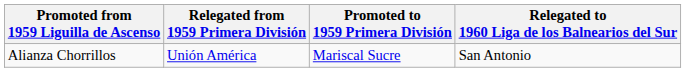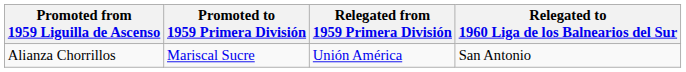 <table class="wikitable">
 <tr>
 <th>Promoted from<br><a href='#'>1959 Liguilla de Ascenso</a></th>
+<th>Promoted to<br><a href='#'>1959 Primera División</a></th>
 <th>Relegated from<br><a href='#'>1959 Primera División</a></th>
-<th>Promoted to<br><a href='#'>1959 Primera División</a></th>
 <th>Relegated to<br><a href='#'>1960 Liga de los Balnearios del Sur</a></th>
 </tr>
 <tr>
 <td> Alianza Chorrillos </td>
+<td> <a href='#'>Mariscal Sucre</a> </td>
 <td> <a href='#'>Unión América</a> </td>
-<td> <a href='#'>Mariscal Sucre</a> </td>
 <td> San Antonio </td>
 </tr>
 </table>
